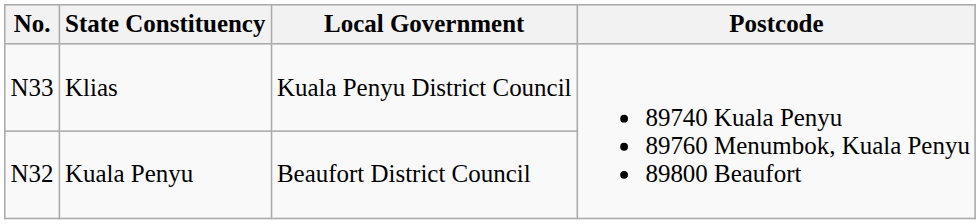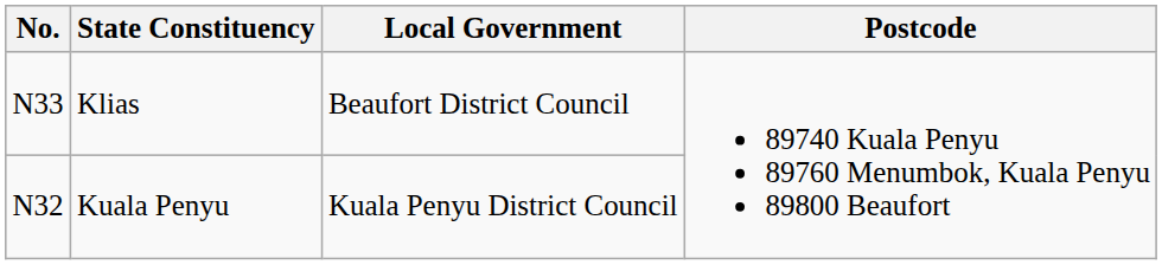 <table class="wikitable">
 <tr>
 <th>No.</th>
 <th>State Constituency</th>
 <th>Local Government</th>
 <th>Postcode</th>
 </tr>
 <tr>
 <td>N33</td>
 <td>Klias</td>
-<td>Kuala Penyu District Council</td>
+<td>Beaufort District Council</td>
 <td rowspan="2"><br><ul><li>89740 Kuala Penyu</li><li>89760 Menumbok, Kuala Penyu</li><li>89800 Beaufort</li></ul></td>
 </tr>
 <tr>
 <td>N32</td>
 <td>Kuala Penyu</td>
-<td>Beaufort District Council</td>
+<td>Kuala Penyu District Council</td>
 </tr>
 </table>
